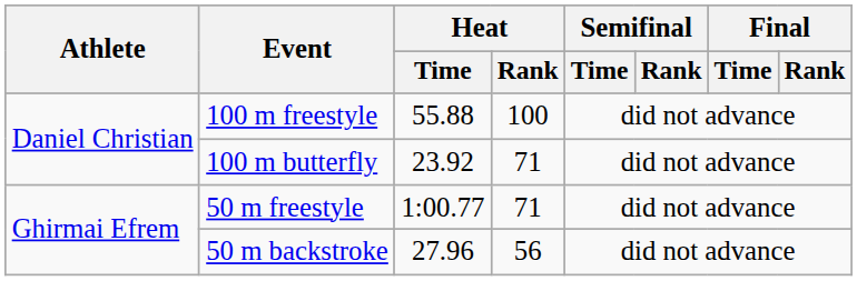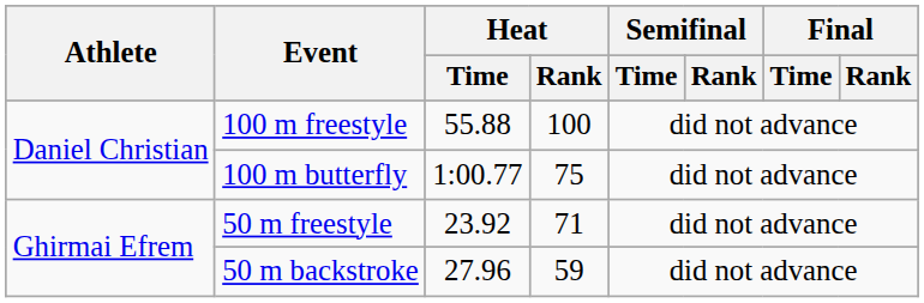 <table class="wikitable" style="text-align:center; font-size:90%">
 <tr>
 <th rowspan="2">Athlete</th>
 <th rowspan="2">Event</th>
 <th colspan="2">Heat</th>
 <th colspan="2">Semifinal</th>
 <th colspan="2">Final</th>
 </tr>
 <tr style="font-size:95%">
 <th>Time</th>
 <th>Rank</th>
 <th>Time</th>
 <th>Rank</th>
 <th>Time</th>
 <th>Rank</th>
 </tr>
 <tr>
 <td align=left rowspan=2><a href='#'>Daniel Christian</a></td>
 <td align=left><a href='#'>100 m freestyle</a></td>
 <td>55.88</td>
 <td>100</td>
 <td colspan=4>did not advance</td>
 </tr>
 <tr>
 <td align=left><a href='#'>100 m butterfly</a></td>
-<td>23.92</td>
-<td>71</td>
+<td>1:00.77</td>
+<td>75</td>
 <td colspan=4>did not advance</td>
 </tr>
 <tr>
 <td align=left rowspan=2><a href='#'>Ghirmai Efrem</a></td>
 <td align=left><a href='#'>50 m freestyle</a></td>
-<td>1:00.77</td>
+<td>23.92</td>
 <td>71</td>
 <td colspan=4>did not advance</td>
 </tr>
 <tr>
 <td align=left><a href='#'>50 m backstroke</a></td>
 <td>27.96</td>
-<td>56</td>
+<td>59</td>
 <td colspan=4>did not advance</td>
 </tr>
 </table>
